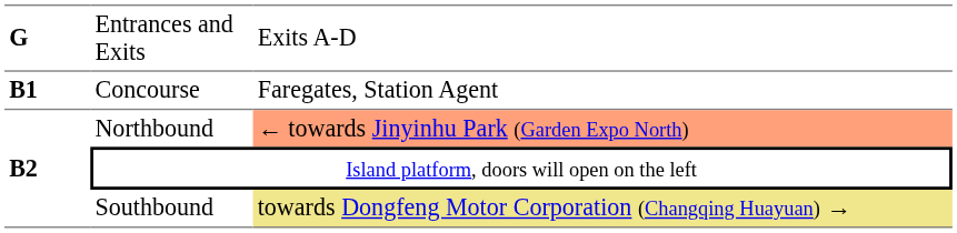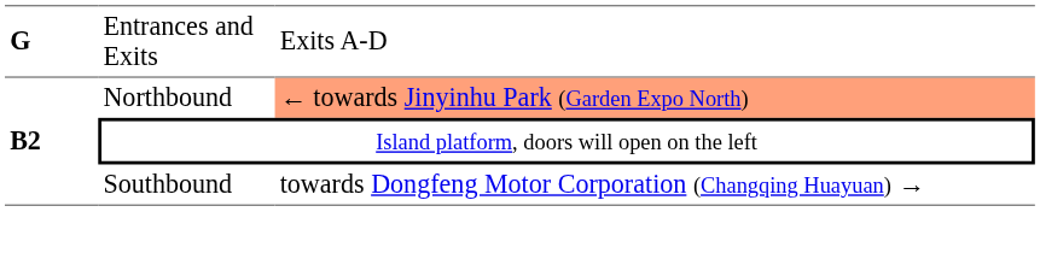 <table table border=0 cellspacing=0 cellpadding=3>
 <tr>
 <td style="border-top:solid 1px gray;border-bottom:solid 1px gray;" width=50><strong>G</strong></td>
 <td style="border-top:solid 1px gray;border-bottom:solid 1px gray;" width=100>Entrances and Exits</td>
 <td style="border-top:solid 1px gray;border-bottom:solid 1px gray;" width=450>Exits A-D</td>
-</tr>
-<tr>
-<td style="border-top:solid 0px gray;border-bottom:solid 1px gray;" width=50><strong>B1</strong></td>
-<td style="border-top:solid 0px gray;border-bottom:solid 1px gray;" width=100>Concourse</td>
-<td style="border-top:solid 0px gray;border-bottom:solid 1px gray;" width=450>Faregates, Station Agent</td>
 </tr>
 <tr>
 <td style="border-bottom:solid 1px gray;" rowspan=3><strong>B2</strong></td>
 <td>Northbound</td>
 <td style="background: lightsalmon;">←  towards <a href='#'>Jinyinhu Park</a> <small>(<a href='#'>Garden Expo North</a>)</small></td>
 </tr>
 <tr>
 <td style="border-right:solid 2px black;border-left:solid 2px black;border-top:solid 2px black;border-bottom:solid 2px black;text-align:center;" colspan=2><small><a href='#'>Island platform</a>, doors will open on the left</small></td>
 </tr>
 <tr>
 <td style="border-bottom:solid 1px gray;">Southbound</td>
-<td style="background: khaki; border-bottom:solid 1px gray;"> towards <a href='#'>Dongfeng Motor Corporation</a> <small>(<a href='#'>Changqing Huayuan</a>)</small> →</td>
+<td style="border-bottom:solid 1px gray;"> towards <a href='#'>Dongfeng Motor Corporation</a> <small>(<a href='#'>Changqing Huayuan</a>)</small> →</td>
 </tr>
 </table>
